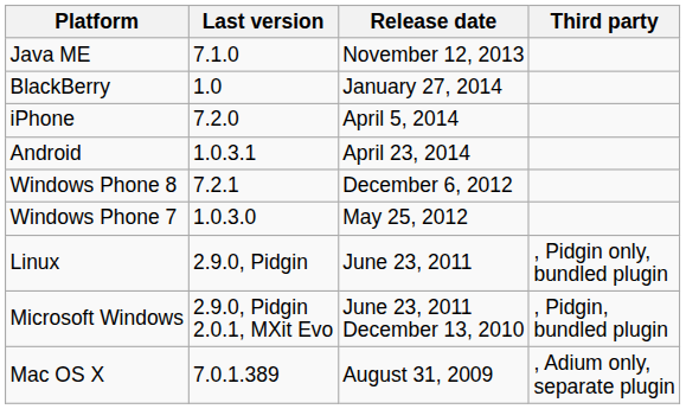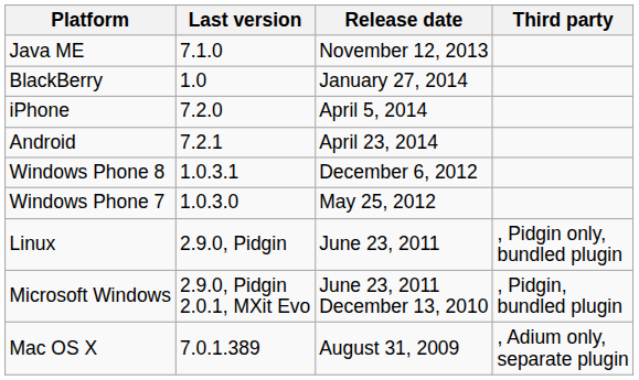 <table class="wikitable">
 <tr>
 <th>Platform</th>
 <th>Last version</th>
 <th>Release date</th>
 <th>Third party</th>
 </tr>
 <tr>
 <td>Java ME</td>
 <td>7.1.0</td>
 <td>November 12, 2013</td>
 <td></td>
 </tr>
 <tr>
 <td>BlackBerry</td>
 <td>1.0</td>
 <td>January 27, 2014</td>
 <td></td>
 </tr>
 <tr>
 <td>iPhone</td>
 <td>7.2.0</td>
 <td>April 5, 2014</td>
 <td></td>
 </tr>
 <tr>
 <td>Android</td>
-<td>1.0.3.1</td>
+<td>7.2.1</td>
 <td>April 23, 2014</td>
 <td></td>
 </tr>
 <tr>
 <td>Windows Phone 8</td>
-<td>7.2.1</td>
+<td>1.0.3.1</td>
 <td>December 6, 2012</td>
 <td></td>
 </tr>
 <tr>
 <td>Windows Phone 7</td>
 <td>1.0.3.0</td>
 <td>May 25, 2012</td>
 <td></td>
 </tr>
 <tr>
 <td>Linux</td>
 <td>2.9.0, Pidgin</td>
 <td>June 23, 2011</td>
 <td>, Pidgin only,<br>bundled plugin</td>
 </tr>
 <tr>
 <td>Microsoft Windows</td>
 <td>2.9.0, Pidgin<br> 2.0.1, MXit Evo</td>
 <td>June 23, 2011 <br> December 13, 2010</td>
 <td>, Pidgin,<br>bundled plugin</td>
 </tr>
 <tr>
 <td>Mac OS X</td>
 <td>7.0.1.389</td>
 <td>August 31, 2009</td>
 <td>, Adium only,<br>separate plugin</td>
 </tr>
 </table>
